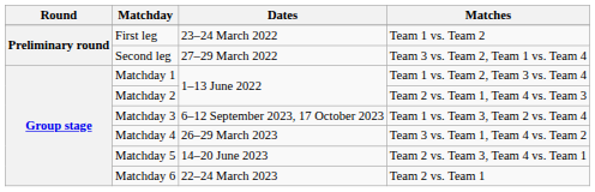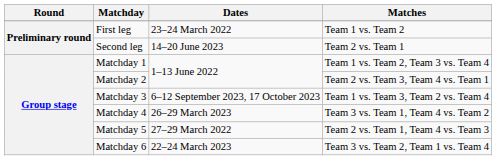 <table class="wikitable">
 <tr>
 <th rowspan=1>Round</th>
 <th rowspan=1>Matchday</th>
 <th colspan=1>Dates</th>
 <th rowspan=1>Matches</th>
 </tr>
 <tr>
 </tr>
 <tr>
 <th rowspan=2>Preliminary round</th>
 <td>First leg</td>
 <td>23–24 March 2022</td>
 <td>Team 1 vs. Team 2</td>
 </tr>
 <tr>
 <td>Second leg</td>
-<td>27–29 March 2022</td>
-<td>Team 3 vs. Team 2, Team 1 vs. Team 4</td>
+<td>14–20 June 2023</td>
+<td>Team 2 vs. Team 1</td>
 </tr>
 <tr>
 <th rowspan=6><a href='#'>Group stage</a></th>
 <td>Matchday 1</td>
 <td rowspan=2>1–13 June 2022</td>
 <td>Team 1 vs. Team 2, Team 3 vs. Team 4</td>
 </tr>
 <tr>
 <td>Matchday 2</td>
-<td>Team 2 vs. Team 1, Team 4 vs. Team 3</td>
+<td>Team 2 vs. Team 3, Team 4 vs. Team 1</td>
 </tr>
 <tr>
 <td>Matchday 3</td>
 <td>6–12 September 2023, 17 October 2023</td>
 <td>Team 1 vs. Team 3, Team 2 vs. Team 4</td>
 </tr>
 <tr>
 <td>Matchday 4</td>
 <td>26–29 March 2023</td>
 <td>Team 3 vs. Team 1, Team 4 vs. Team 2</td>
 </tr>
 <tr>
 <td>Matchday 5</td>
-<td>14–20 June 2023</td>
-<td>Team 2 vs. Team 3, Team 4 vs. Team 1</td>
+<td>27–29 March 2022</td>
+<td>Team 2 vs. Team 1, Team 4 vs. Team 3</td>
 </tr>
 <tr>
 <td>Matchday 6</td>
 <td>22–24 March 2023</td>
-<td>Team 2 vs. Team 1</td>
+<td>Team 3 vs. Team 2, Team 1 vs. Team 4</td>
 </tr>
 </table>
